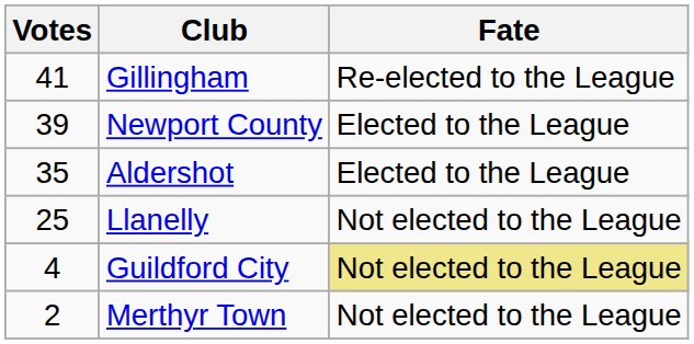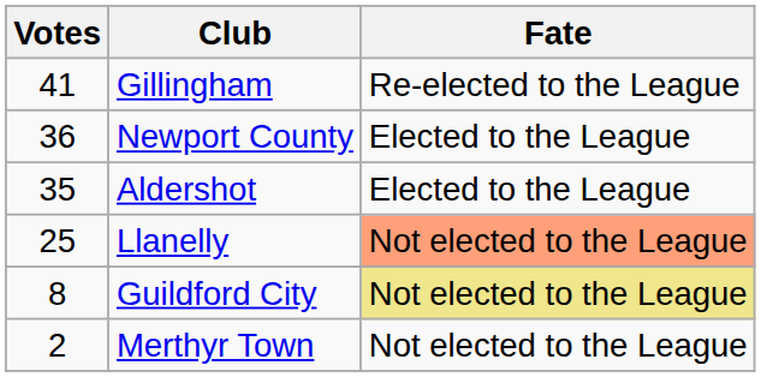 <table class="wikitable" style="font-size:95%;">
 <tr>
 <th>Votes</th>
 <th>Club</th>
 <th>Fate</th>
 </tr>
 <tr>
 <td align="center">41</td>
 <td><a href='#'>Gillingham</a></td>
 <td>Re-elected to the League</td>
 </tr>
 <tr>
-<td align="center">39</td>
+<td align="center">36</td>
 <td><a href='#'>Newport County</a></td>
 <td>Elected to the League</td>
 </tr>
 <tr>
 <td align="center">35</td>
 <td><a href='#'>Aldershot</a></td>
 <td>Elected to the League</td>
 </tr>
 <tr>
 <td align="center">25</td>
 <td><a href='#'>Llanelly</a></td>
-<td>Not elected to the League</td>
+<td style="background: lightsalmon;">Not elected to the League</td>
 </tr>
 <tr>
-<td align="center">4</td>
+<td align="center">8</td>
 <td><a href='#'>Guildford City</a></td>
 <td style="background: khaki;">Not elected to the League</td>
 </tr>
 <tr>
 <td align="center">2</td>
 <td><a href='#'>Merthyr Town</a></td>
 <td>Not elected to the League</td>
 </tr>
 </table>
